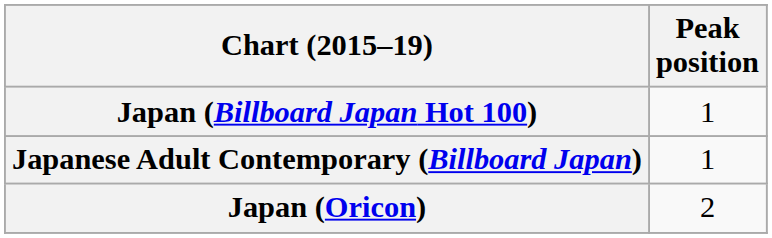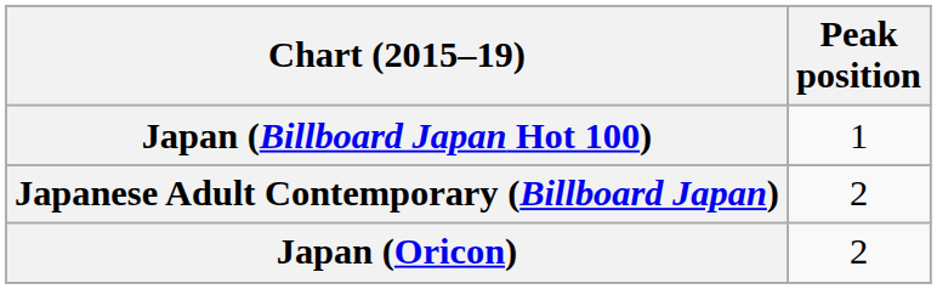 <table class="wikitable sortable plainrowheaders" style="text-align:center">
 <tr>
 <th scope="col">Chart (2015–19)</th>
 <th scope="col">Peak<br>position</th>
 </tr>
 <tr>
 <th scope="row">Japan (<a href='#'><em>Billboard Japan</em> Hot 100</a>)</th>
 <td>1</td>
 </tr>
 <tr>
 <th scope="row">Japanese Adult Contemporary (<em><a href='#'>Billboard Japan</a></em>)</th>
-<td>1</td>
+<td>2</td>
 </tr>
 <tr>
 <th scope="row">Japan (<a href='#'>Oricon</a>)</th>
 <td>2</td>
 </tr>
 </table>
